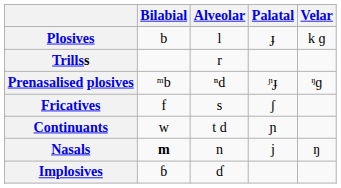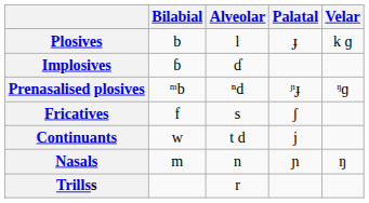 <table class="wikitable IPA" style="text-align:center">
 <tr>
 <th></th>
 <th><a href='#'>Bilabial</a></th>
 <th><a href='#'>Alveolar</a></th>
 <th><a href='#'>Palatal</a></th>
 <th><a href='#'>Velar</a></th>
 </tr>
 <tr>
 <th><a href='#'>Plosives</a></th>
 <td>b</td>
 <td>l</td>
 <td>ɟ</td>
 <td>k ɡ</td>
 </tr>
 <tr>
-<th><a href='#'>Trills</a>s</th>
-<td></td>
-<td>r</td>
+<th><a href='#'>Implosives</a></th>
+<td>ɓ</td>
+<td>ɗ</td>
 <td></td>
 <td></td>
 </tr>
 <tr>
 <th><a href='#'>Prenasalised</a> <a href='#'>plosives</a></th>
 <td>ᵐb</td>
 <td>ⁿd</td>
 <td>ᶮɟ</td>
 <td>ᵑɡ</td>
 </tr>
 <tr>
 <th><a href='#'>Fricatives</a></th>
 <td>f</td>
 <td>s</td>
 <td>ʃ</td>
 <td></td>
 </tr>
 <tr>
 <th><a href='#'>Continuants</a></th>
 <td>w</td>
 <td>t d</td>
-<td>ɲ</td>
+<td>j</td>
 <td></td>
 </tr>
 <tr>
 <th><a href='#'>Nasals</a></th>
-<td><strong>m</strong></td>
+<td>m</td>
 <td>n</td>
-<td>j</td>
+<td>ɲ</td>
 <td>ŋ</td>
 </tr>
 <tr>
-<th><a href='#'>Implosives</a></th>
-<td>ɓ</td>
-<td>ɗ</td>
+<th><a href='#'>Trills</a>s</th>
+<td></td>
+<td>r</td>
 <td></td>
 <td></td>
 </tr>
 </table>
